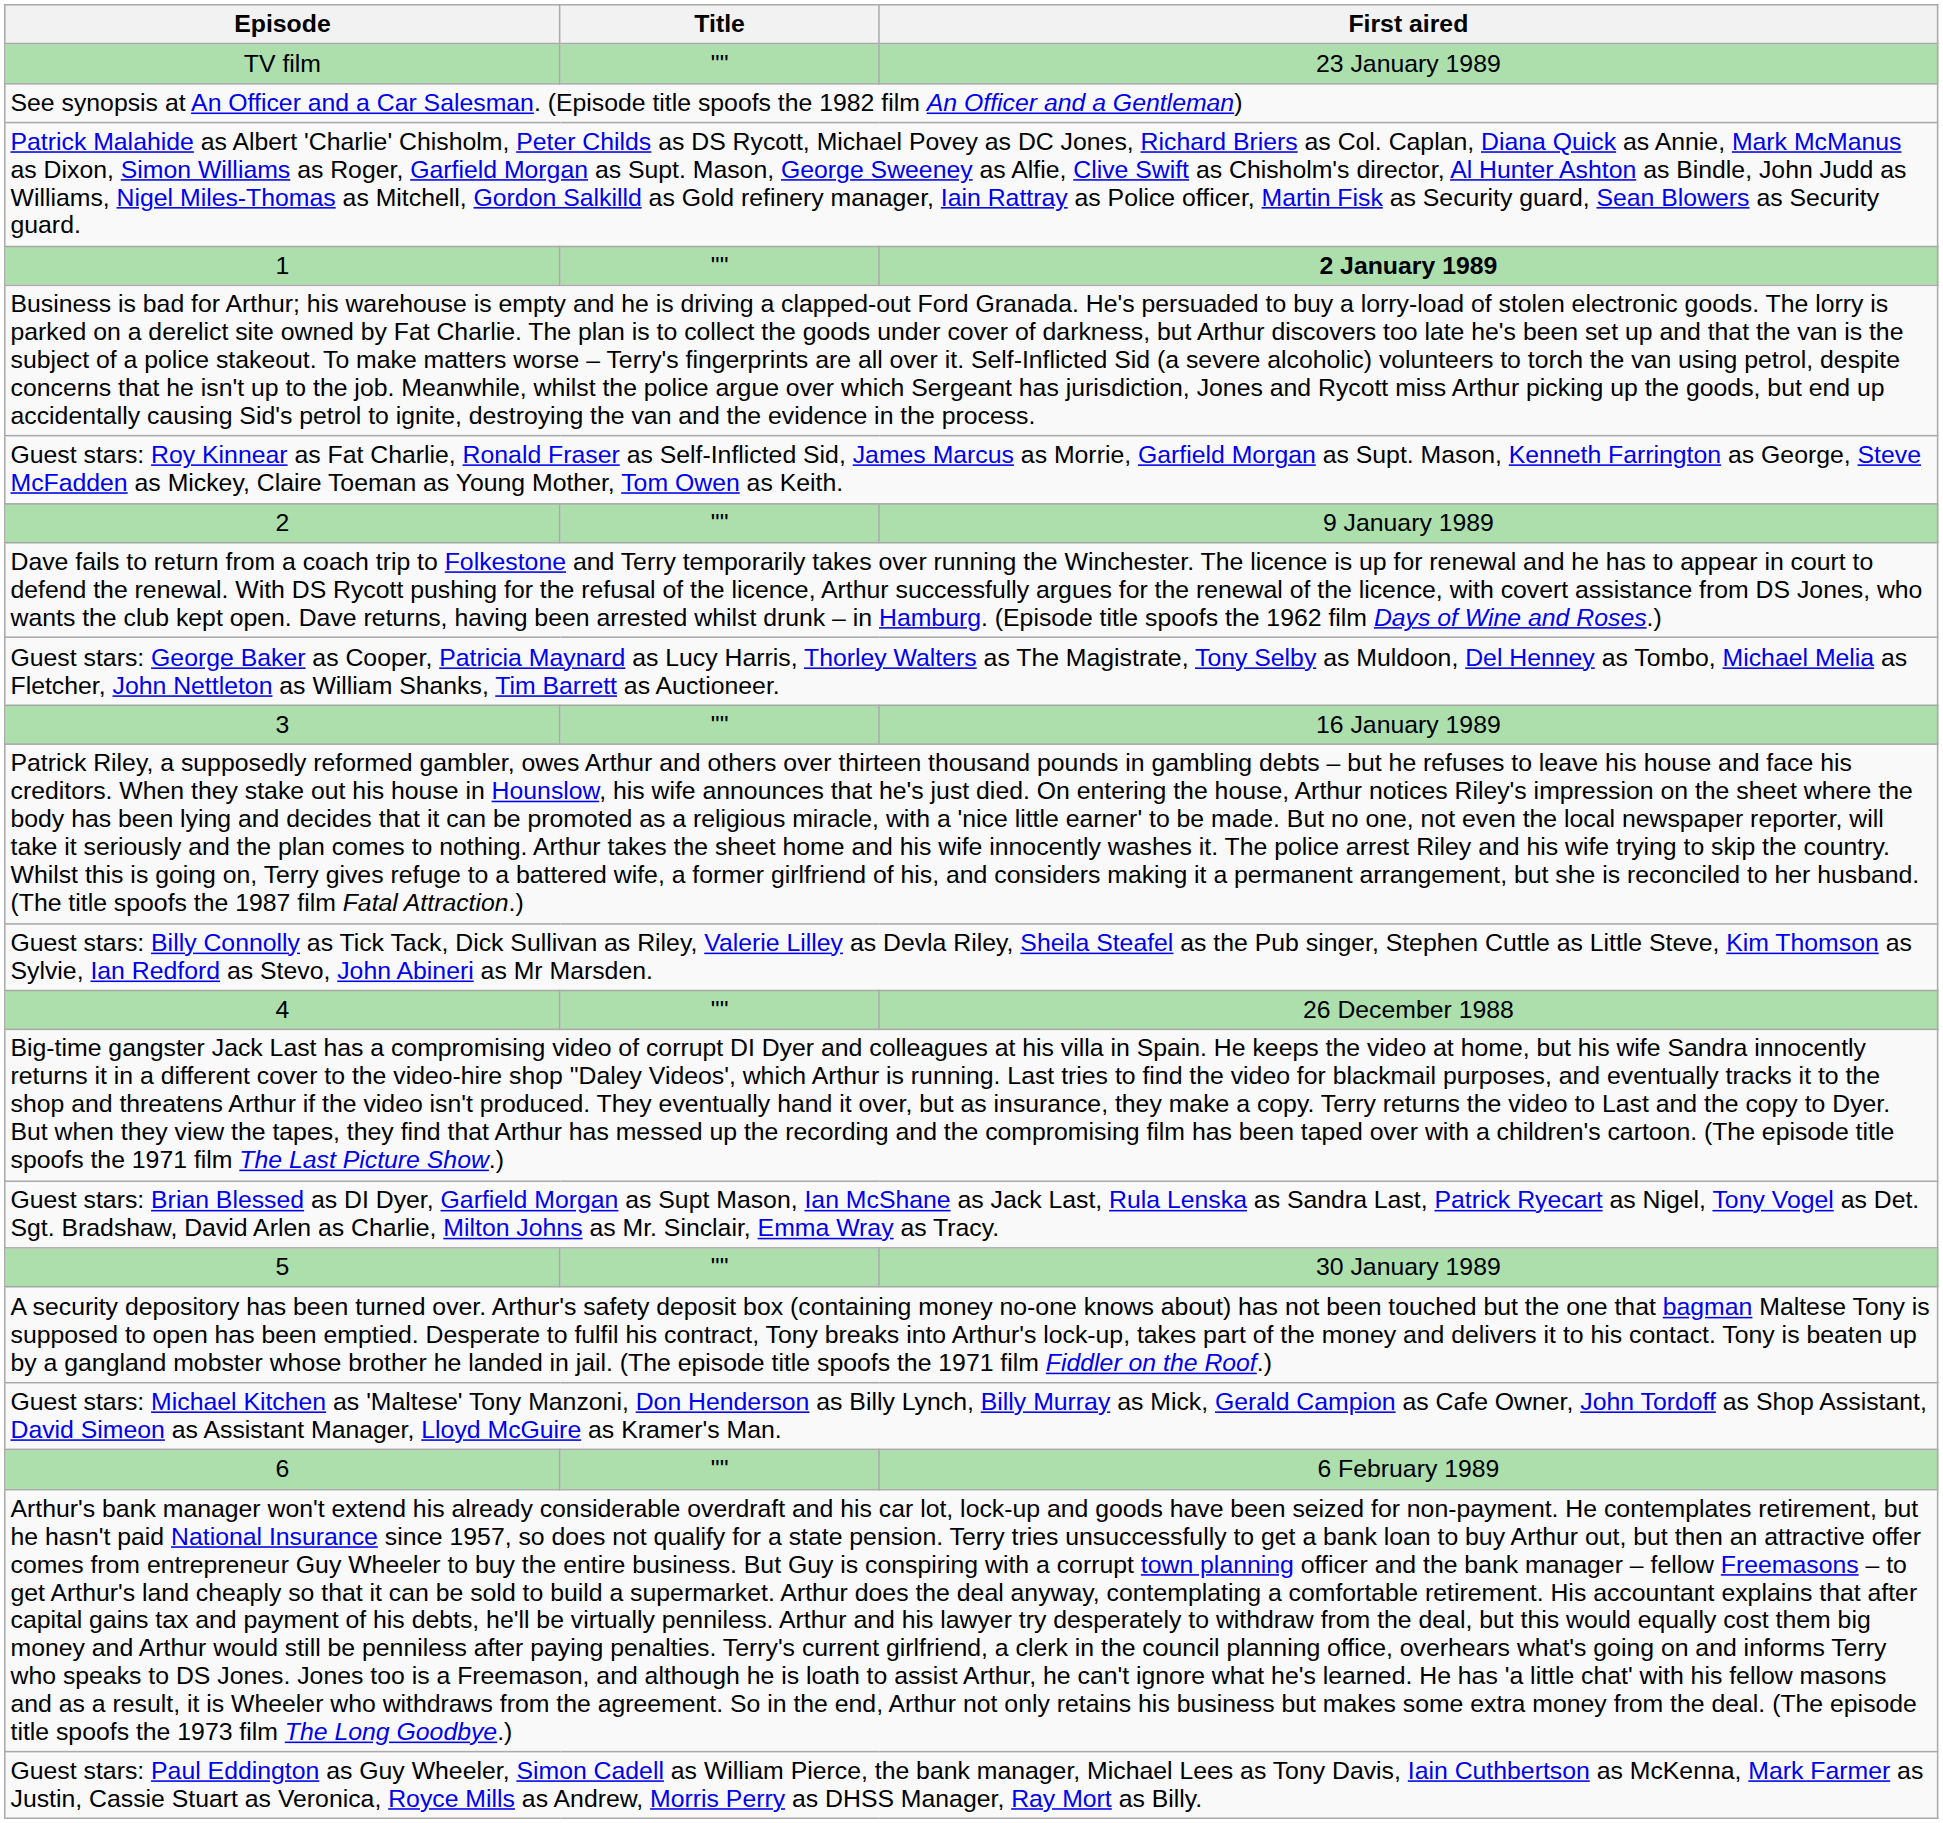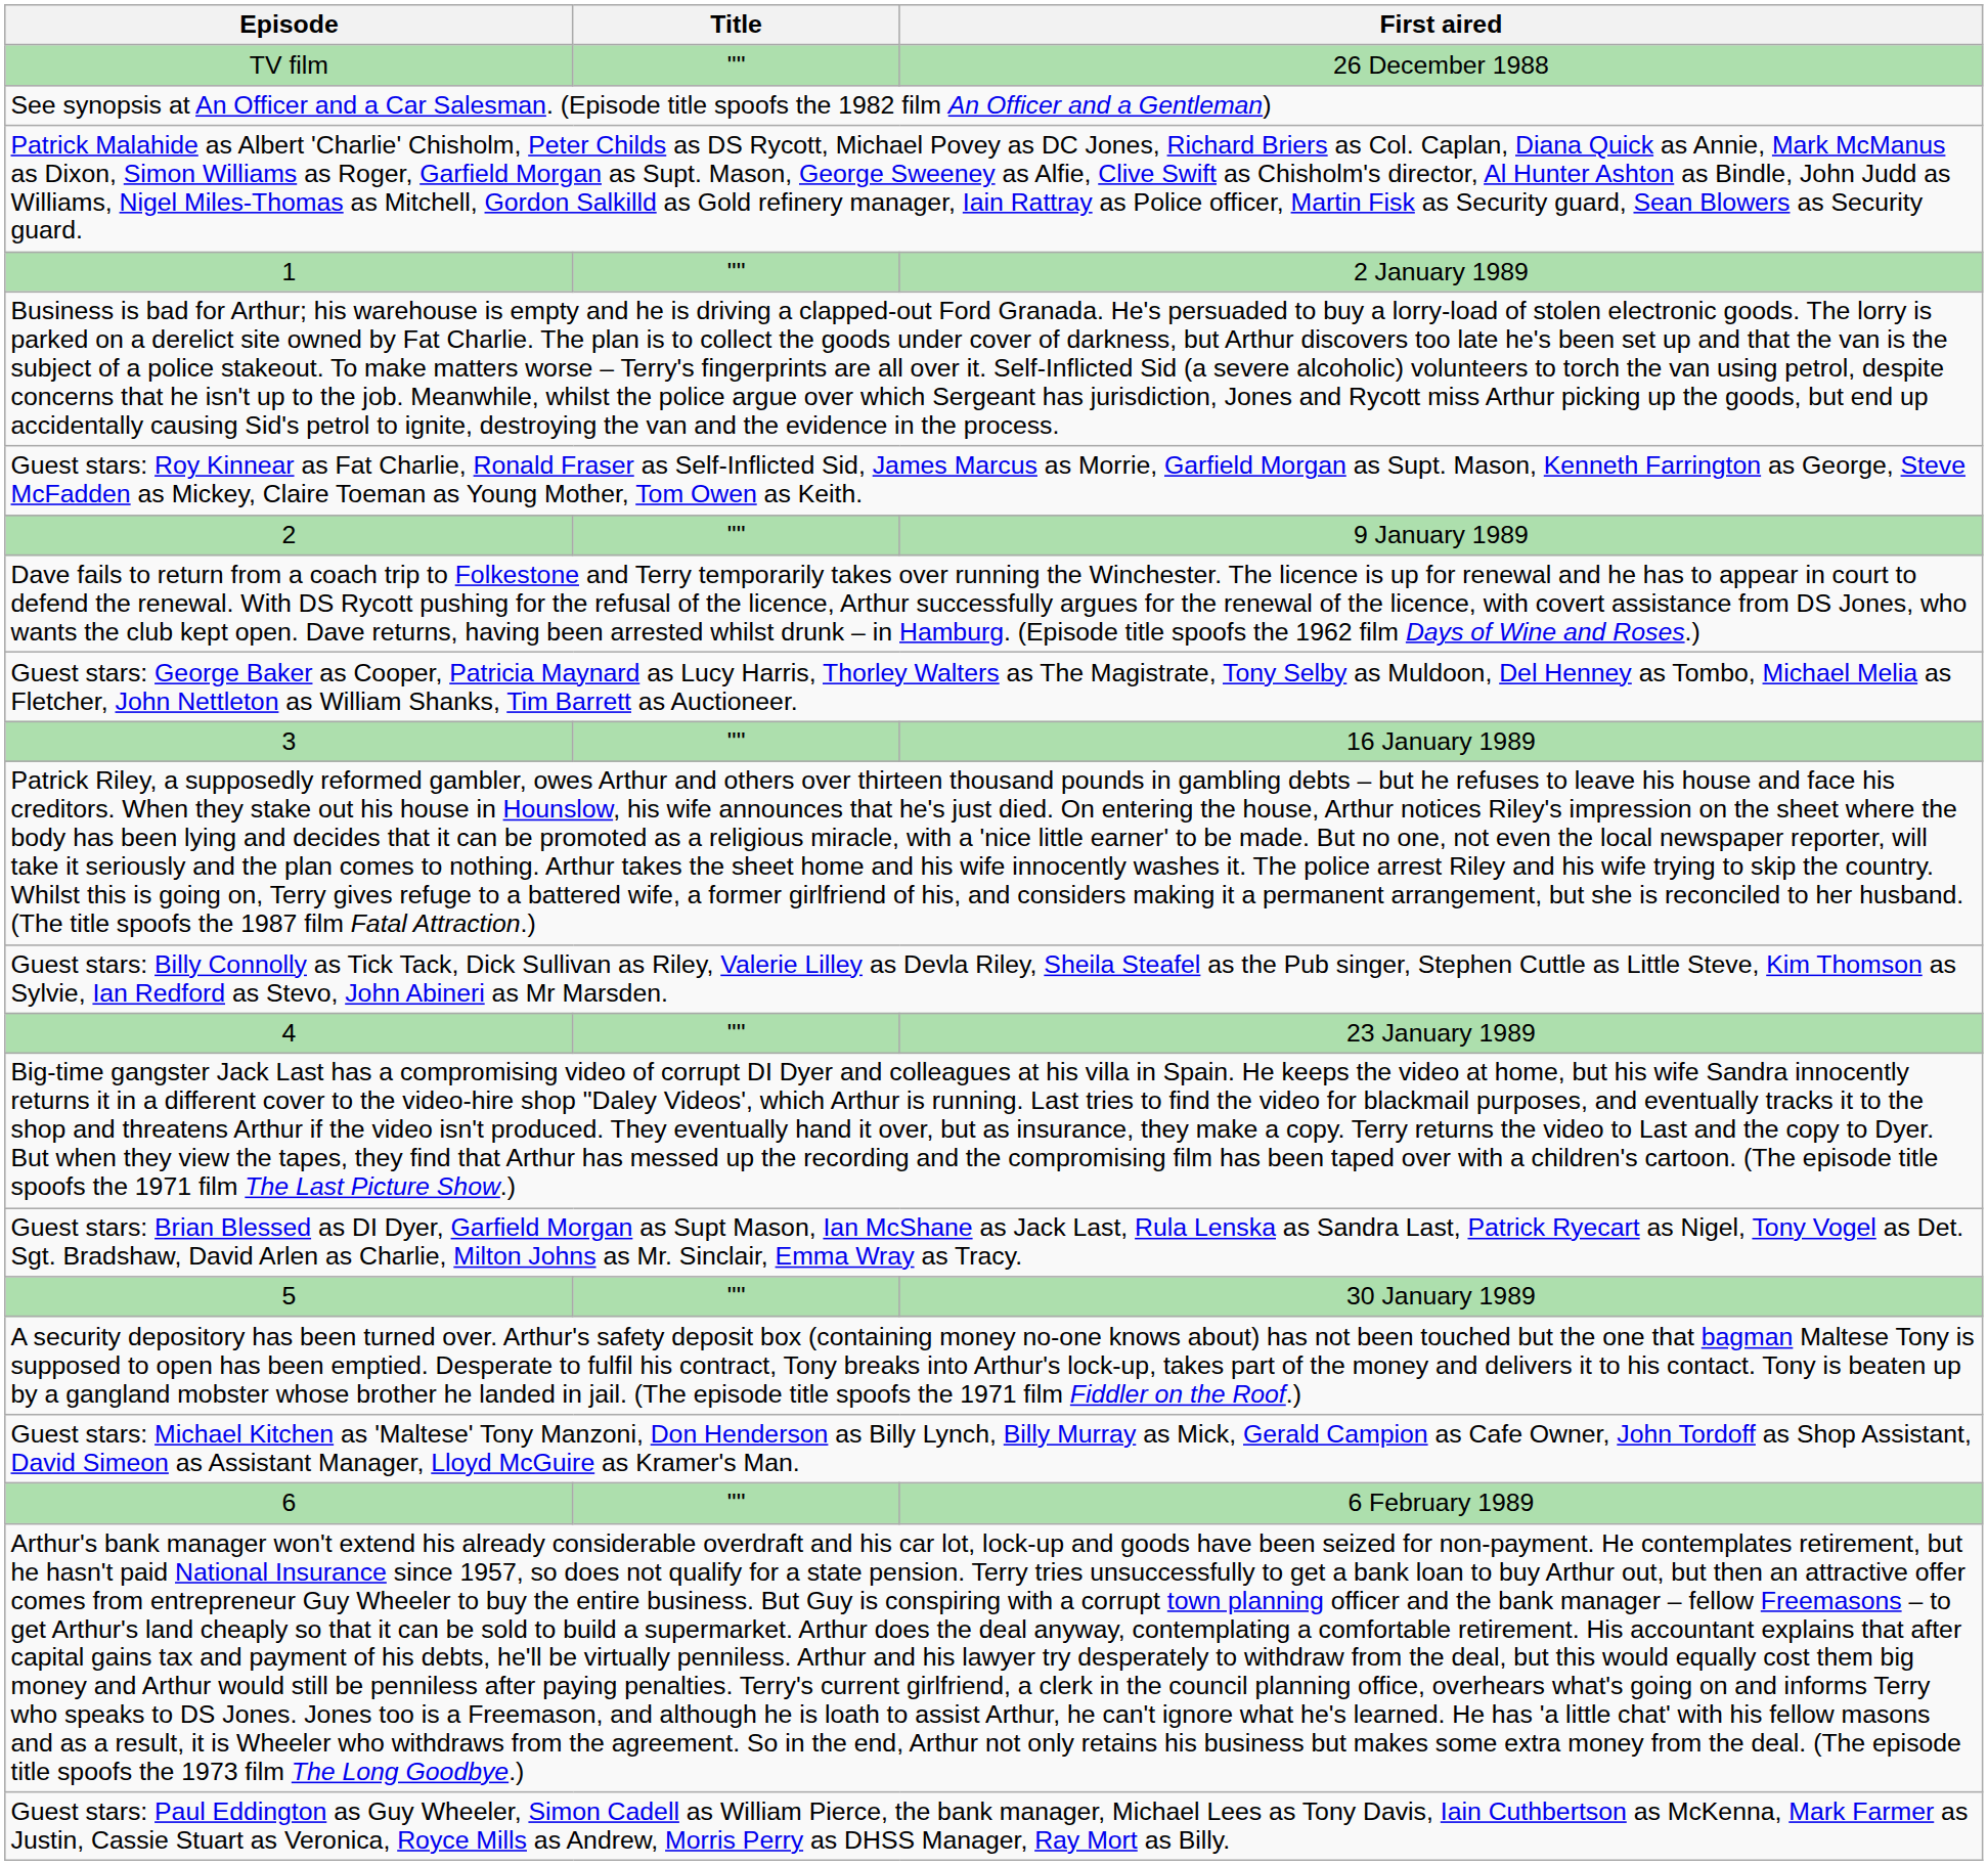 <table class="wikitable">
 <tr>
 <th>Episode</th>
 <th>Title</th>
 <th>First aired</th>
 </tr>
 <tr style="text-align:center; background:#addfad;">
 <td>TV film</td>
 <td>""</td>
-<td>23 January 1989</td>
+<td>26 December 1988</td>
 </tr>
 <tr>
 <td colspan="3">See synopsis at <a href='#'>An Officer and a Car Salesman</a>. (Episode title spoofs the 1982 film <em><a href='#'>An Officer and a Gentleman</a></em>)</td>
 </tr>
 <tr>
 <td colspan="3"><a href='#'>Patrick Malahide</a> as Albert 'Charlie' Chisholm, <a href='#'>Peter Childs</a> as DS Rycott, Michael Povey as DC Jones, <a href='#'>Richard Briers</a> as Col. Caplan, <a href='#'>Diana Quick</a> as Annie, <a href='#'>Mark McManus</a> as Dixon, <a href='#'>Simon Williams</a> as Roger, <a href='#'>Garfield Morgan</a> as Supt. Mason, <a href='#'>George Sweeney</a> as Alfie, <a href='#'>Clive Swift</a> as Chisholm's director, <a href='#'>Al Hunter Ashton</a> as Bindle, John Judd as Williams, <a href='#'>Nigel Miles-Thomas</a> as Mitchell, <a href='#'>Gordon Salkilld</a> as Gold refinery manager, <a href='#'>Iain Rattray</a> as Police officer, <a href='#'>Martin Fisk</a> as Security guard, <a href='#'>Sean Blowers</a> as Security guard.</td>
 </tr>
 <tr style="text-align:center; background:#addfad;">
 <td>1</td>
 <td>""</td>
-<td><strong>2 January 1989</strong></td>
+<td>2 January 1989</td>
 </tr>
 <tr>
 <td colspan="3">Business is bad for Arthur; his warehouse is empty and he is driving a clapped-out Ford Granada. He's persuaded to buy a lorry-load of stolen electronic goods. The lorry is parked on a derelict site owned by Fat Charlie. The plan is to collect the goods under cover of darkness, but Arthur discovers too late he's been set up and that the van is the subject of a police stakeout. To make matters worse – Terry's fingerprints are all over it. Self-Inflicted Sid (a severe alcoholic) volunteers to torch the van using petrol, despite concerns that he isn't up to the job. Meanwhile, whilst the police argue over which Sergeant has jurisdiction, Jones and Rycott miss Arthur picking up the goods, but end up accidentally causing Sid's petrol to ignite, destroying the van and the evidence in the process.</td>
 </tr>
 <tr>
 <td colspan="3">Guest stars: <a href='#'>Roy Kinnear</a> as Fat Charlie, <a href='#'>Ronald Fraser</a> as Self-Inflicted Sid, <a href='#'>James Marcus</a> as Morrie, <a href='#'>Garfield Morgan</a> as Supt. Mason, <a href='#'>Kenneth Farrington</a> as George, <a href='#'>Steve McFadden</a> as Mickey, Claire Toeman as Young Mother, <a href='#'>Tom Owen</a> as Keith.</td>
 </tr>
 <tr style="text-align:center; background:#addfad;">
 <td>2</td>
 <td>""</td>
 <td>9 January 1989</td>
 </tr>
 <tr>
 <td colspan="3">Dave fails to return from a coach trip to <a href='#'>Folkestone</a> and Terry temporarily takes over running the Winchester. The licence is up for renewal and he has to appear in court to defend the renewal. With DS Rycott pushing for the refusal of the licence, Arthur successfully argues for the renewal of the licence, with covert assistance from DS Jones, who wants the club kept open. Dave returns, having been arrested whilst drunk – in <a href='#'>Hamburg</a>. (Episode title spoofs the 1962 film <em><a href='#'>Days of Wine and Roses</a></em>.)</td>
 </tr>
 <tr>
 <td colspan="3">Guest stars: <a href='#'>George Baker</a> as Cooper, <a href='#'>Patricia Maynard</a> as Lucy Harris, <a href='#'>Thorley Walters</a> as The Magistrate, <a href='#'>Tony Selby</a> as Muldoon, <a href='#'>Del Henney</a> as Tombo, <a href='#'>Michael Melia</a> as Fletcher, <a href='#'>John Nettleton</a> as William Shanks, <a href='#'>Tim Barrett</a> as Auctioneer.</td>
 </tr>
 <tr style="text-align:center; background:#addfad;">
 <td>3</td>
 <td>""</td>
 <td>16 January 1989</td>
 </tr>
 <tr>
 <td colspan="3">Patrick Riley, a supposedly reformed gambler, owes Arthur and others over thirteen thousand pounds in gambling debts – but he refuses to leave his house and face his creditors. When they stake out his house in <a href='#'>Hounslow</a>, his wife announces that he's just died. On entering the house, Arthur notices Riley's impression on the sheet where the body has been lying and decides that it can be promoted as a religious miracle, with a 'nice little earner' to be made. But no one, not even the local newspaper reporter, will take it seriously and the plan comes to nothing. Arthur takes the sheet home and his wife innocently washes it. The police arrest Riley and his wife trying to skip the country. Whilst this is going on, Terry gives refuge to a battered wife, a former girlfriend of his, and considers making it a permanent arrangement, but she is reconciled to her husband. (The title spoofs the 1987 film <em>Fatal Attraction</em>.)</td>
 </tr>
 <tr>
 <td colspan="3">Guest stars: <a href='#'>Billy Connolly</a> as Tick Tack, Dick Sullivan as Riley, <a href='#'>Valerie Lilley</a> as Devla Riley, <a href='#'>Sheila Steafel</a> as the Pub singer, Stephen Cuttle as Little Steve, <a href='#'>Kim Thomson</a> as Sylvie, <a href='#'>Ian Redford</a> as Stevo, <a href='#'>John Abineri</a> as Mr Marsden.</td>
 </tr>
 <tr style="text-align:center; background:#addfad;">
 <td>4</td>
 <td>""</td>
-<td>26 December 1988</td>
+<td>23 January 1989</td>
 </tr>
 <tr>
 <td colspan="3">Big-time gangster Jack Last has a compromising video of corrupt DI Dyer and colleagues at his villa in Spain. He keeps the video at home, but his wife Sandra innocently returns it in a different cover to the video-hire shop "Daley Videos', which Arthur is running. Last tries to find the video for blackmail purposes, and eventually tracks it to the shop and threatens Arthur if the video isn't produced. They eventually hand it over, but as insurance, they make a copy. Terry returns the video to Last and the copy to Dyer. But when they view the tapes, they find that Arthur has messed up the recording and the compromising film has been taped over with a children's cartoon. (The episode title spoofs the 1971 film <em><a href='#'>The Last Picture Show</a></em>.)</td>
 </tr>
 <tr>
 <td colspan="3">Guest stars: <a href='#'>Brian Blessed</a> as DI Dyer, <a href='#'>Garfield Morgan</a> as Supt Mason, <a href='#'>Ian McShane</a> as Jack Last, <a href='#'>Rula Lenska</a> as Sandra Last, <a href='#'>Patrick Ryecart</a> as Nigel, <a href='#'>Tony Vogel</a> as Det. Sgt. Bradshaw, David Arlen as Charlie, <a href='#'>Milton Johns</a> as Mr. Sinclair, <a href='#'>Emma Wray</a> as Tracy.</td>
 </tr>
 <tr style="text-align:center; background:#addfad;">
 <td>5</td>
 <td>""</td>
 <td>30 January 1989</td>
 </tr>
 <tr>
 <td colspan="3">A security depository has been turned over. Arthur's safety deposit box (containing money no-one knows about) has not been touched but the one that <a href='#'>bagman</a> Maltese Tony is supposed to open has been emptied. Desperate to fulfil his contract, Tony breaks into Arthur's lock-up, takes part of the money and delivers it to his contact. Tony is beaten up by a gangland mobster whose brother he landed in jail. (The episode title spoofs the 1971 film <em><a href='#'>Fiddler on the Roof</a></em>.)</td>
 </tr>
 <tr>
 <td colspan="3">Guest stars: <a href='#'>Michael Kitchen</a> as 'Maltese' Tony Manzoni, <a href='#'>Don Henderson</a> as Billy Lynch, <a href='#'>Billy Murray</a> as Mick, <a href='#'>Gerald Campion</a> as Cafe Owner, <a href='#'>John Tordoff</a> as Shop Assistant, <a href='#'>David Simeon</a> as Assistant Manager, <a href='#'>Lloyd McGuire</a> as Kramer's Man.</td>
 </tr>
 <tr style="text-align:center; background:#addfad;">
 <td>6</td>
 <td>""</td>
 <td>6 February 1989</td>
 </tr>
 <tr>
 <td colspan="3">Arthur's bank manager won't extend his already considerable overdraft and his car lot, lock-up and goods have been seized for non-payment. He contemplates retirement, but he hasn't paid <a href='#'>National Insurance</a> since 1957, so does not qualify for a state pension. Terry tries unsuccessfully to get a bank loan to buy Arthur out, but then an attractive offer comes from entrepreneur Guy Wheeler to buy the entire business. But Guy is conspiring with a corrupt <a href='#'>town planning</a> officer and the bank manager – fellow <a href='#'>Freemasons</a> – to get Arthur's land cheaply so that it can be sold to build a supermarket. Arthur does the deal anyway, contemplating a comfortable retirement. His accountant explains that after capital gains tax and payment of his debts, he'll be virtually penniless. Arthur and his lawyer try desperately to withdraw from the deal, but this would equally cost them big money and Arthur would still be penniless after paying penalties. Terry's current girlfriend, a clerk in the council planning office, overhears what's going on and informs Terry who speaks to DS Jones. Jones too is a Freemason, and although he is loath to assist Arthur, he can't ignore what he's learned. He has 'a little chat' with his fellow masons and as a result, it is Wheeler who withdraws from the agreement. So in the end, Arthur not only retains his business but makes some extra money from the deal. (The episode title spoofs the 1973 film <em><a href='#'>The Long Goodbye</a></em>.)</td>
 </tr>
 <tr>
 <td colspan="3">Guest stars: <a href='#'>Paul Eddington</a> as Guy Wheeler, <a href='#'>Simon Cadell</a> as William Pierce, the bank manager, Michael Lees as Tony Davis, <a href='#'>Iain Cuthbertson</a> as McKenna, <a href='#'>Mark Farmer</a> as Justin, Cassie Stuart as Veronica, <a href='#'>Royce Mills</a> as Andrew, <a href='#'>Morris Perry</a> as DHSS Manager, <a href='#'>Ray Mort</a> as Billy.</td>
 </tr>
 </table>
